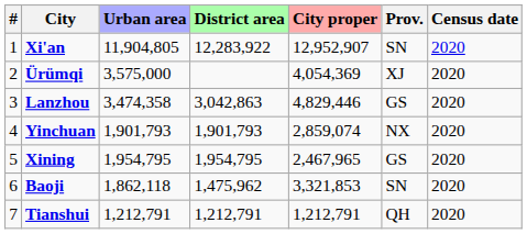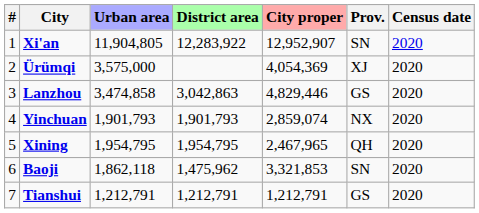 <table class="wikitable sortable" style="font-size:90%;">
 <tr>
 <th>#</th>
 <th>City</th>
 <th style="background-color: #aaaaff;">Urban area</th>
 <th style="background-color: #aaffaa;">District area</th>
 <th style="background-color: #ffaaaa;">City proper</th>
 <th>Prov.</th>
 <th>Census date</th>
 </tr>
 <tr>
 <td>1</td>
 <td><strong><a href='#'>Xi'an</a></strong></td>
 <td>11,904,805</td>
 <td>12,283,922</td>
 <td>12,952,907</td>
 <td>SN</td>
 <td><a href='#'>2020</a></td>
 </tr>
 <tr>
 <td>2</td>
 <td><strong><a href='#'>Ürümqi</a></strong></td>
 <td>3,575,000</td>
 <td></td>
 <td>4,054,369</td>
 <td>XJ</td>
 <td>2020</td>
 </tr>
 <tr>
 <td>3</td>
 <td><strong><a href='#'>Lanzhou</a></strong></td>
-<td>3,474,358</td>
+<td>3,474,858</td>
 <td>3,042,863</td>
 <td>4,829,446</td>
 <td>GS</td>
 <td>2020</td>
 </tr>
 <tr>
 <td>4</td>
 <td><strong><a href='#'>Yinchuan</a></strong></td>
 <td>1,901,793</td>
 <td>1,901,793</td>
 <td>2,859,074</td>
 <td>NX</td>
 <td>2020</td>
 </tr>
 <tr>
 <td>5</td>
 <td><strong><a href='#'>Xining</a></strong></td>
 <td>1,954,795</td>
 <td>1,954,795</td>
 <td>2,467,965</td>
-<td>GS</td>
+<td>QH</td>
 <td>2020</td>
 </tr>
 <tr>
 <td>6</td>
 <td><strong><a href='#'>Baoji</a></strong></td>
 <td>1,862,118</td>
 <td>1,475,962</td>
 <td>3,321,853</td>
 <td>SN</td>
 <td>2020</td>
 </tr>
 <tr>
 <td>7</td>
 <td><strong><a href='#'>Tianshui</a></strong></td>
 <td>1,212,791</td>
 <td>1,212,791</td>
 <td>1,212,791</td>
-<td>QH</td>
+<td>GS</td>
 <td>2020</td>
 </tr>
 </table>
